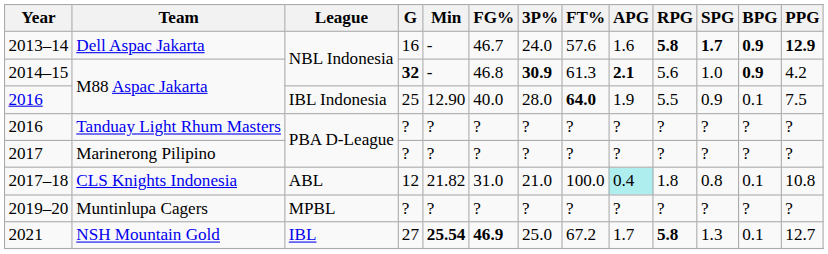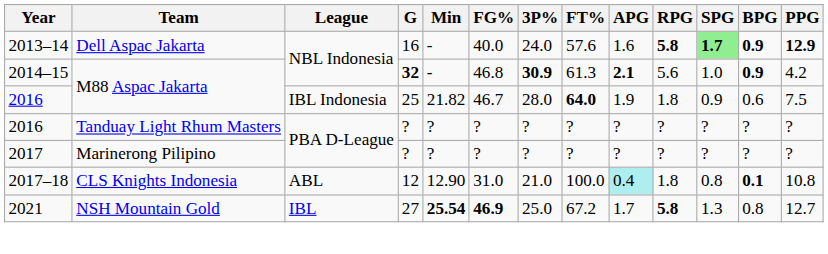 <table class="wikitable">
 <tr>
 <th>Year</th>
 <th>Team</th>
 <th>League</th>
 <th>G</th>
 <th>Min</th>
 <th>FG%</th>
 <th>3P%</th>
 <th>FT%</th>
 <th>APG</th>
 <th>RPG</th>
 <th>SPG</th>
 <th>BPG</th>
 <th>PPG</th>
 </tr>
 <tr>
 <td>2013–14</td>
 <td><a href='#'>Dell Aspac Jakarta</a></td>
 <td rowspan="2">NBL Indonesia</td>
 <td>16</td>
 <td>-</td>
-<td>46.7</td>
+<td>40.0</td>
 <td>24.0</td>
 <td>57.6</td>
 <td>1.6</td>
 <td><strong>5.8</strong></td>
-<td><strong>1.7</strong></td>
+<td style="background: lightgreen;"><strong>1.7</strong></td>
 <td><strong>0.9</strong></td>
 <td><strong>12.9</strong></td>
 </tr>
 <tr>
 <td>2014–15</td>
 <td rowspan="2">M88 <a href='#'>Aspac Jakarta</a></td>
 <td><strong>32</strong></td>
 <td>-</td>
 <td>46.8</td>
 <td><strong>30.9</strong></td>
 <td>61.3</td>
 <td><strong>2.1</strong></td>
 <td>5.6</td>
 <td>1.0</td>
 <td><strong>0.9</strong></td>
 <td>4.2</td>
 </tr>
 <tr>
 <td><a href='#'>2016</a></td>
 <td>IBL Indonesia</td>
 <td>25</td>
-<td>12.90</td>
-<td>40.0</td>
+<td>21.82</td>
+<td>46.7</td>
 <td>28.0</td>
 <td><strong>64.0</strong></td>
 <td>1.9</td>
-<td>5.5</td>
+<td>1.8</td>
 <td>0.9</td>
-<td>0.1</td>
+<td>0.6</td>
 <td>7.5</td>
 </tr>
 <tr>
 <td>2016</td>
 <td><a href='#'>Tanduay Light Rhum Masters</a></td>
 <td rowspan="2">PBA D-League</td>
 <td>?</td>
 <td>?</td>
 <td>?</td>
 <td>?</td>
 <td>?</td>
 <td>?</td>
 <td>?</td>
 <td>?</td>
 <td>?</td>
 <td>?</td>
 </tr>
 <tr>
 <td>2017</td>
 <td>Marinerong Pilipino</td>
 <td>?</td>
 <td>?</td>
 <td>?</td>
 <td>?</td>
 <td>?</td>
 <td>?</td>
 <td>?</td>
 <td>?</td>
 <td>?</td>
 <td>?</td>
 </tr>
 <tr>
 <td>2017–18</td>
 <td><a href='#'>CLS Knights Indonesia</a></td>
 <td>ABL</td>
 <td>12</td>
-<td>21.82</td>
+<td>12.90</td>
 <td>31.0</td>
 <td>21.0</td>
 <td>100.0</td>
 <td style="background: paleturquoise;">0.4</td>
 <td>1.8</td>
 <td>0.8</td>
-<td>0.1</td>
+<td><strong>0.1</strong></td>
 <td>10.8</td>
-</tr>
-<tr>
-<td>2019–20</td>
-<td>Muntinlupa Cagers</td>
-<td>MPBL</td>
-<td>?</td>
-<td>?</td>
-<td>?</td>
-<td>?</td>
-<td>?</td>
-<td>?</td>
-<td>?</td>
-<td>?</td>
-<td>?</td>
-<td>?</td>
 </tr>
 <tr>
 <td>2021</td>
 <td><a href='#'>NSH Mountain Gold</a></td>
 <td><a href='#'>IBL</a></td>
 <td>27</td>
 <td><strong>25.54</strong></td>
 <td><strong>46.9</strong></td>
 <td>25.0</td>
 <td>67.2</td>
 <td>1.7</td>
 <td><strong>5.8</strong></td>
 <td>1.3</td>
-<td>0.1</td>
+<td>0.8</td>
 <td>12.7</td>
 </tr>
 </table>
